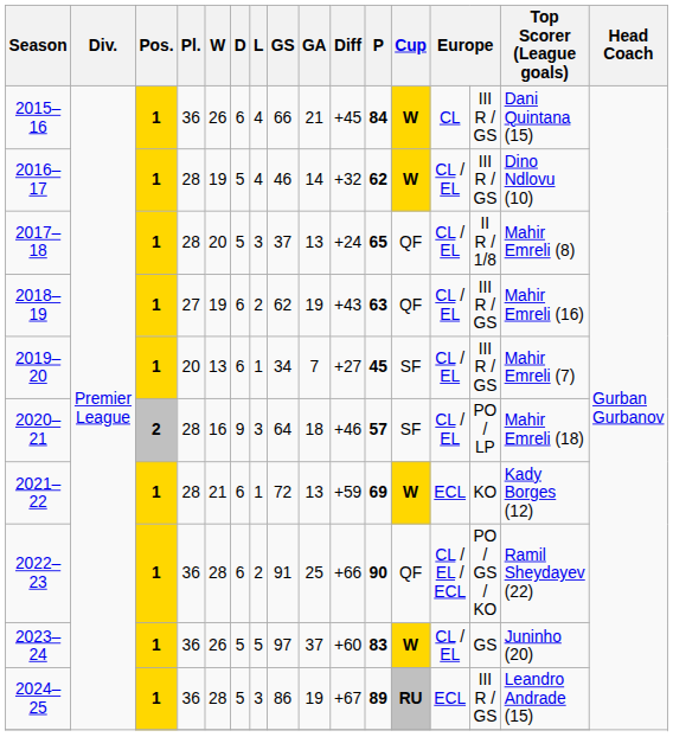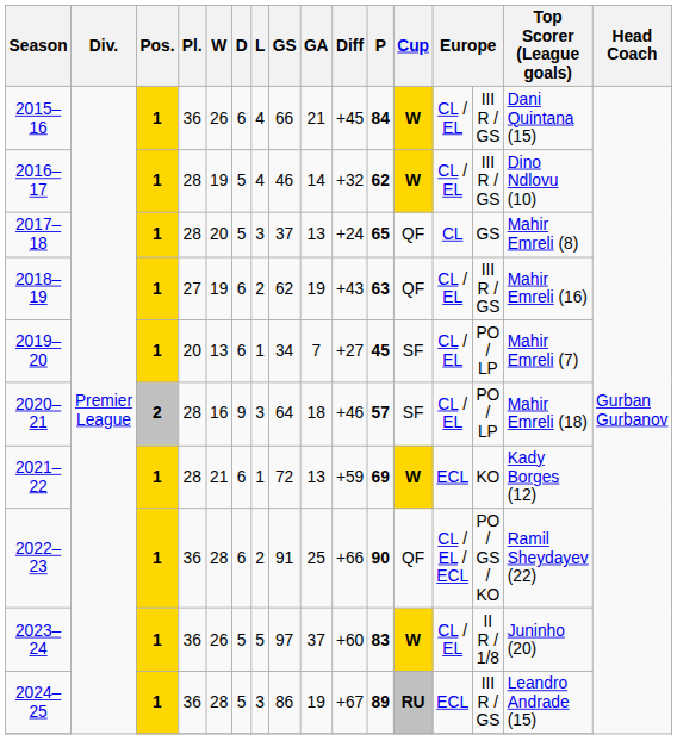 <table class="wikitable" style="text-align: center;">
 <tr style="background:#efefef;">
 <th style="width:55px;">Season</th>
 <th style="width:102px;">Div.</th>
 <th>Pos.</th>
 <th>Pl.</th>
 <th>W</th>
 <th>D</th>
 <th>L</th>
 <th>GS</th>
 <th>GA</th>
 <th>Diff</th>
 <th>P</th>
 <th><a href='#'>Cup</a></th>
 <th style="width:187px;"colspan=2>Europe</th>
 <th style="width:193px;">Top Scorer (League goals)</th>
 <th style="width:145px;">Head Coach</th>
 </tr>
 <tr>
 <td><a href='#'>2015–16</a></td>
 <td rowspan=12><a href='#'>Premier League</a></td>
 <td style="background:gold;"><strong>1</strong></td>
 <td>36</td>
 <td>26</td>
 <td>6</td>
 <td>4</td>
 <td>66</td>
 <td>21</td>
 <td>+45</td>
 <td><strong>84</strong></td>
 <td style="background:gold;"><strong>W</strong></td>
-<td><a href='#'>CL</a></td>
+<td><a href='#'>CL</a> / <a href='#'>EL</a></td>
 <td>III R / GS</td>
 <td align="left"> <a href='#'>Dani Quintana</a> (15)</td>
 <td rowspan=25 align="left"> <a href='#'>Gurban Gurbanov</a></td>
 </tr>
 <tr>
 <td><a href='#'>2016–17</a></td>
 <td style="background:gold;"><strong>1</strong></td>
 <td>28</td>
 <td>19</td>
 <td>5</td>
 <td>4</td>
 <td>46</td>
 <td>14</td>
 <td>+32</td>
 <td><strong>62</strong></td>
 <td style="background:gold;"><strong>W</strong></td>
 <td><a href='#'>CL</a> / <a href='#'>EL</a></td>
 <td>III R / GS</td>
 <td align="left"> <a href='#'>Dino Ndlovu</a> (10)</td>
 </tr>
 <tr>
 <td><a href='#'>2017–18</a></td>
 <td style="background:gold;"><strong>1</strong></td>
 <td>28</td>
 <td>20</td>
 <td>5</td>
 <td>3</td>
 <td>37</td>
 <td>13</td>
 <td>+24</td>
 <td><strong>65</strong></td>
 <td>QF</td>
-<td><a href='#'>CL</a> / <a href='#'>EL</a></td>
-<td>II R / 1/8</td>
+<td><a href='#'>CL</a></td>
+<td>GS</td>
 <td align="left"> <a href='#'>Mahir Emreli</a> (8)</td>
 </tr>
 <tr>
 <td><a href='#'>2018–19</a></td>
 <td style="background:gold;"><strong>1</strong></td>
 <td>27</td>
 <td>19</td>
 <td>6</td>
 <td>2</td>
 <td>62</td>
 <td>19</td>
 <td>+43</td>
 <td><strong>63</strong></td>
 <td>QF</td>
 <td><a href='#'>CL</a> / <a href='#'>EL</a></td>
 <td>III R / GS</td>
 <td align="left"> <a href='#'>Mahir Emreli</a> (16)</td>
 </tr>
 <tr>
 <td><a href='#'>2019–20</a></td>
 <td style="background:gold;"><strong>1</strong></td>
 <td>20</td>
 <td>13</td>
 <td>6</td>
 <td>1</td>
 <td>34</td>
 <td>7</td>
 <td>+27</td>
 <td><strong>45</strong></td>
 <td>SF</td>
 <td><a href='#'>CL</a> / <a href='#'>EL</a></td>
-<td>III R / GS</td>
+<td>PO / LP</td>
 <td align="left"> <a href='#'>Mahir Emreli</a> (7)</td>
 </tr>
 <tr>
 <td><a href='#'>2020–21</a></td>
 <td style="background:silver;"><strong>2</strong></td>
 <td>28</td>
 <td>16</td>
 <td>9</td>
 <td>3</td>
 <td>64</td>
 <td>18</td>
 <td>+46</td>
 <td><strong>57</strong></td>
 <td>SF</td>
 <td><a href='#'>CL</a> / <a href='#'>EL</a></td>
 <td>PO / LP</td>
 <td align="left"> <a href='#'>Mahir Emreli</a> (18)</td>
 </tr>
 <tr>
 <td><a href='#'>2021–22</a></td>
 <td style="background:gold;"><strong>1</strong></td>
 <td>28</td>
 <td>21</td>
 <td>6</td>
 <td>1</td>
 <td>72</td>
 <td>13</td>
 <td>+59</td>
 <td><strong>69</strong></td>
 <td style="background:gold;"><strong>W</strong></td>
 <td><a href='#'>ECL</a></td>
 <td>KO</td>
 <td align="left"> <a href='#'>Kady Borges</a> (12)</td>
 </tr>
 <tr>
 <td><a href='#'>2022–23</a></td>
 <td style="background:gold;"><strong>1</strong></td>
 <td>36</td>
 <td>28</td>
 <td>6</td>
 <td>2</td>
 <td>91</td>
 <td>25</td>
 <td>+66</td>
 <td><strong>90</strong></td>
 <td>QF</td>
 <td><a href='#'>CL</a> / <a href='#'>EL</a> / <a href='#'>ECL</a></td>
 <td>PO / GS / KO</td>
 <td align="left"> <a href='#'>Ramil Sheydayev</a> (22)</td>
 </tr>
 <tr>
 <td><a href='#'>2023–24</a></td>
 <td style="background:gold;"><strong>1</strong></td>
 <td>36</td>
 <td>26</td>
 <td>5</td>
 <td>5</td>
 <td>97</td>
 <td>37</td>
 <td>+60</td>
 <td><strong>83</strong></td>
 <td style="background:gold;"><strong>W</strong></td>
 <td><a href='#'>CL</a> / <a href='#'>EL</a></td>
-<td>GS</td>
+<td>II R / 1/8</td>
 <td align="left"> <a href='#'>Juninho</a> (20)</td>
 </tr>
 <tr>
 <td><a href='#'>2024–25</a></td>
 <td style="background:gold;"><strong>1</strong></td>
 <td>36</td>
 <td>28</td>
 <td>5</td>
 <td>3</td>
 <td>86</td>
 <td>19</td>
 <td>+67</td>
 <td><strong>89</strong></td>
 <td style="background:silver;"><strong>RU</strong></td>
 <td><a href='#'>ECL</a></td>
 <td>III R / GS</td>
 <td align="left"> <a href='#'>Leandro Andrade</a> (15)</td>
 </tr>
 <tr>
 </tr>
 </table>
